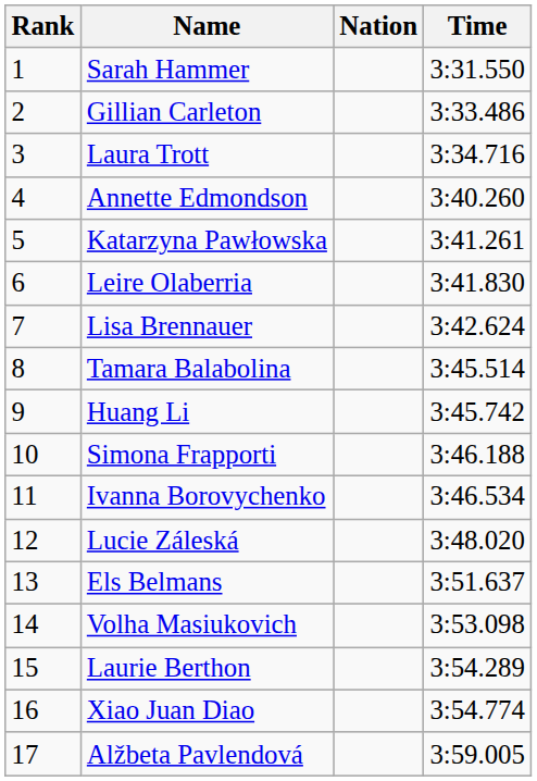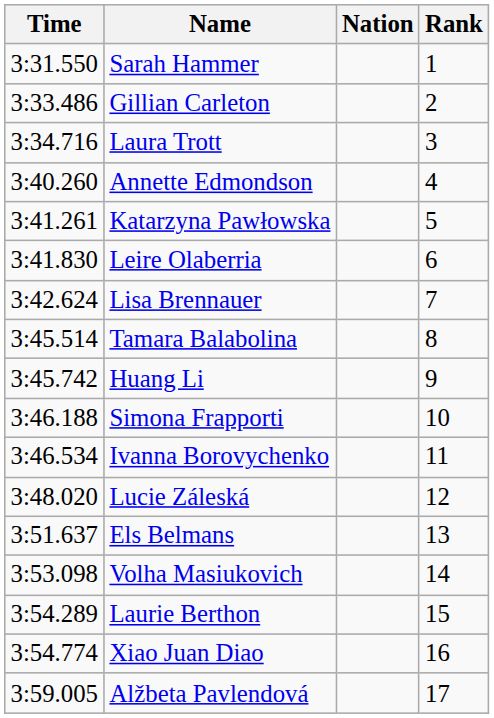 <table class="wikitable sortable" style="text-align:left">
 <tr>
-<th>Rank</th>
+<th>Time</th>
 <th>Name</th>
 <th>Nation</th>
-<th>Time</th>
+<th>Rank</th>
 </tr>
 <tr>
-<td>1</td>
+<td>3:31.550</td>
 <td><a href='#'>Sarah Hammer</a></td>
 <td></td>
-<td>3:31.550</td>
+<td>1</td>
 </tr>
 <tr>
-<td>2</td>
+<td>3:33.486</td>
 <td><a href='#'>Gillian Carleton</a></td>
 <td></td>
-<td>3:33.486</td>
+<td>2</td>
 </tr>
 <tr>
-<td>3</td>
+<td>3:34.716</td>
 <td><a href='#'>Laura Trott</a></td>
 <td></td>
-<td>3:34.716</td>
+<td>3</td>
 </tr>
 <tr>
-<td>4</td>
+<td>3:40.260</td>
 <td><a href='#'>Annette Edmondson</a></td>
 <td></td>
-<td>3:40.260</td>
+<td>4</td>
 </tr>
 <tr>
-<td>5</td>
+<td>3:41.261</td>
 <td><a href='#'>Katarzyna Pawłowska</a></td>
 <td></td>
-<td>3:41.261</td>
+<td>5</td>
 </tr>
 <tr>
-<td>6</td>
+<td>3:41.830</td>
 <td><a href='#'>Leire Olaberria</a></td>
 <td></td>
-<td>3:41.830</td>
+<td>6</td>
 </tr>
 <tr>
-<td>7</td>
+<td>3:42.624</td>
 <td><a href='#'>Lisa Brennauer</a></td>
 <td></td>
-<td>3:42.624</td>
+<td>7</td>
 </tr>
 <tr>
-<td>8</td>
+<td>3:45.514</td>
 <td><a href='#'>Tamara Balabolina</a></td>
 <td></td>
-<td>3:45.514</td>
+<td>8</td>
 </tr>
 <tr>
-<td>9</td>
+<td>3:45.742</td>
 <td><a href='#'>Huang Li</a></td>
 <td></td>
-<td>3:45.742</td>
+<td>9</td>
 </tr>
 <tr>
-<td>10</td>
+<td>3:46.188</td>
 <td><a href='#'>Simona Frapporti</a></td>
 <td></td>
-<td>3:46.188</td>
+<td>10</td>
 </tr>
 <tr>
-<td>11</td>
+<td>3:46.534</td>
 <td><a href='#'>Ivanna Borovychenko</a></td>
 <td></td>
-<td>3:46.534</td>
+<td>11</td>
 </tr>
 <tr>
-<td>12</td>
+<td>3:48.020</td>
 <td><a href='#'>Lucie Záleská</a></td>
 <td></td>
-<td>3:48.020</td>
+<td>12</td>
 </tr>
 <tr>
-<td>13</td>
+<td>3:51.637</td>
 <td><a href='#'>Els Belmans</a></td>
 <td></td>
-<td>3:51.637</td>
+<td>13</td>
 </tr>
 <tr>
-<td>14</td>
+<td>3:53.098</td>
 <td><a href='#'>Volha Masiukovich</a></td>
 <td></td>
-<td>3:53.098</td>
+<td>14</td>
 </tr>
 <tr>
-<td>15</td>
+<td>3:54.289</td>
 <td><a href='#'>Laurie Berthon</a></td>
 <td></td>
-<td>3:54.289</td>
+<td>15</td>
 </tr>
 <tr>
-<td>16</td>
+<td>3:54.774</td>
 <td><a href='#'>Xiao Juan Diao</a></td>
 <td></td>
-<td>3:54.774</td>
+<td>16</td>
 </tr>
 <tr>
-<td>17</td>
+<td>3:59.005</td>
 <td><a href='#'>Alžbeta Pavlendová</a></td>
 <td></td>
-<td>3:59.005</td>
+<td>17</td>
 </tr>
 </table>
